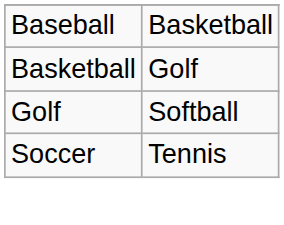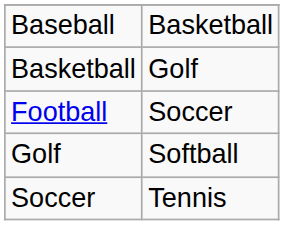 <table class="wikitable">
 <tr>
 </tr>
 <tr>
 <td>Baseball</td>
 <td>Basketball</td>
 </tr>
 <tr>
 <td>Basketball</td>
 <td>Golf</td>
 </tr>
 <tr>
+<td><a href='#'>Football</a></td>
+<td>Soccer</td>
+</tr>
+<tr>
 <td>Golf</td>
 <td>Softball</td>
 </tr>
 <tr>
 <td>Soccer</td>
 <td>Tennis</td>
 </tr>
 </table>
